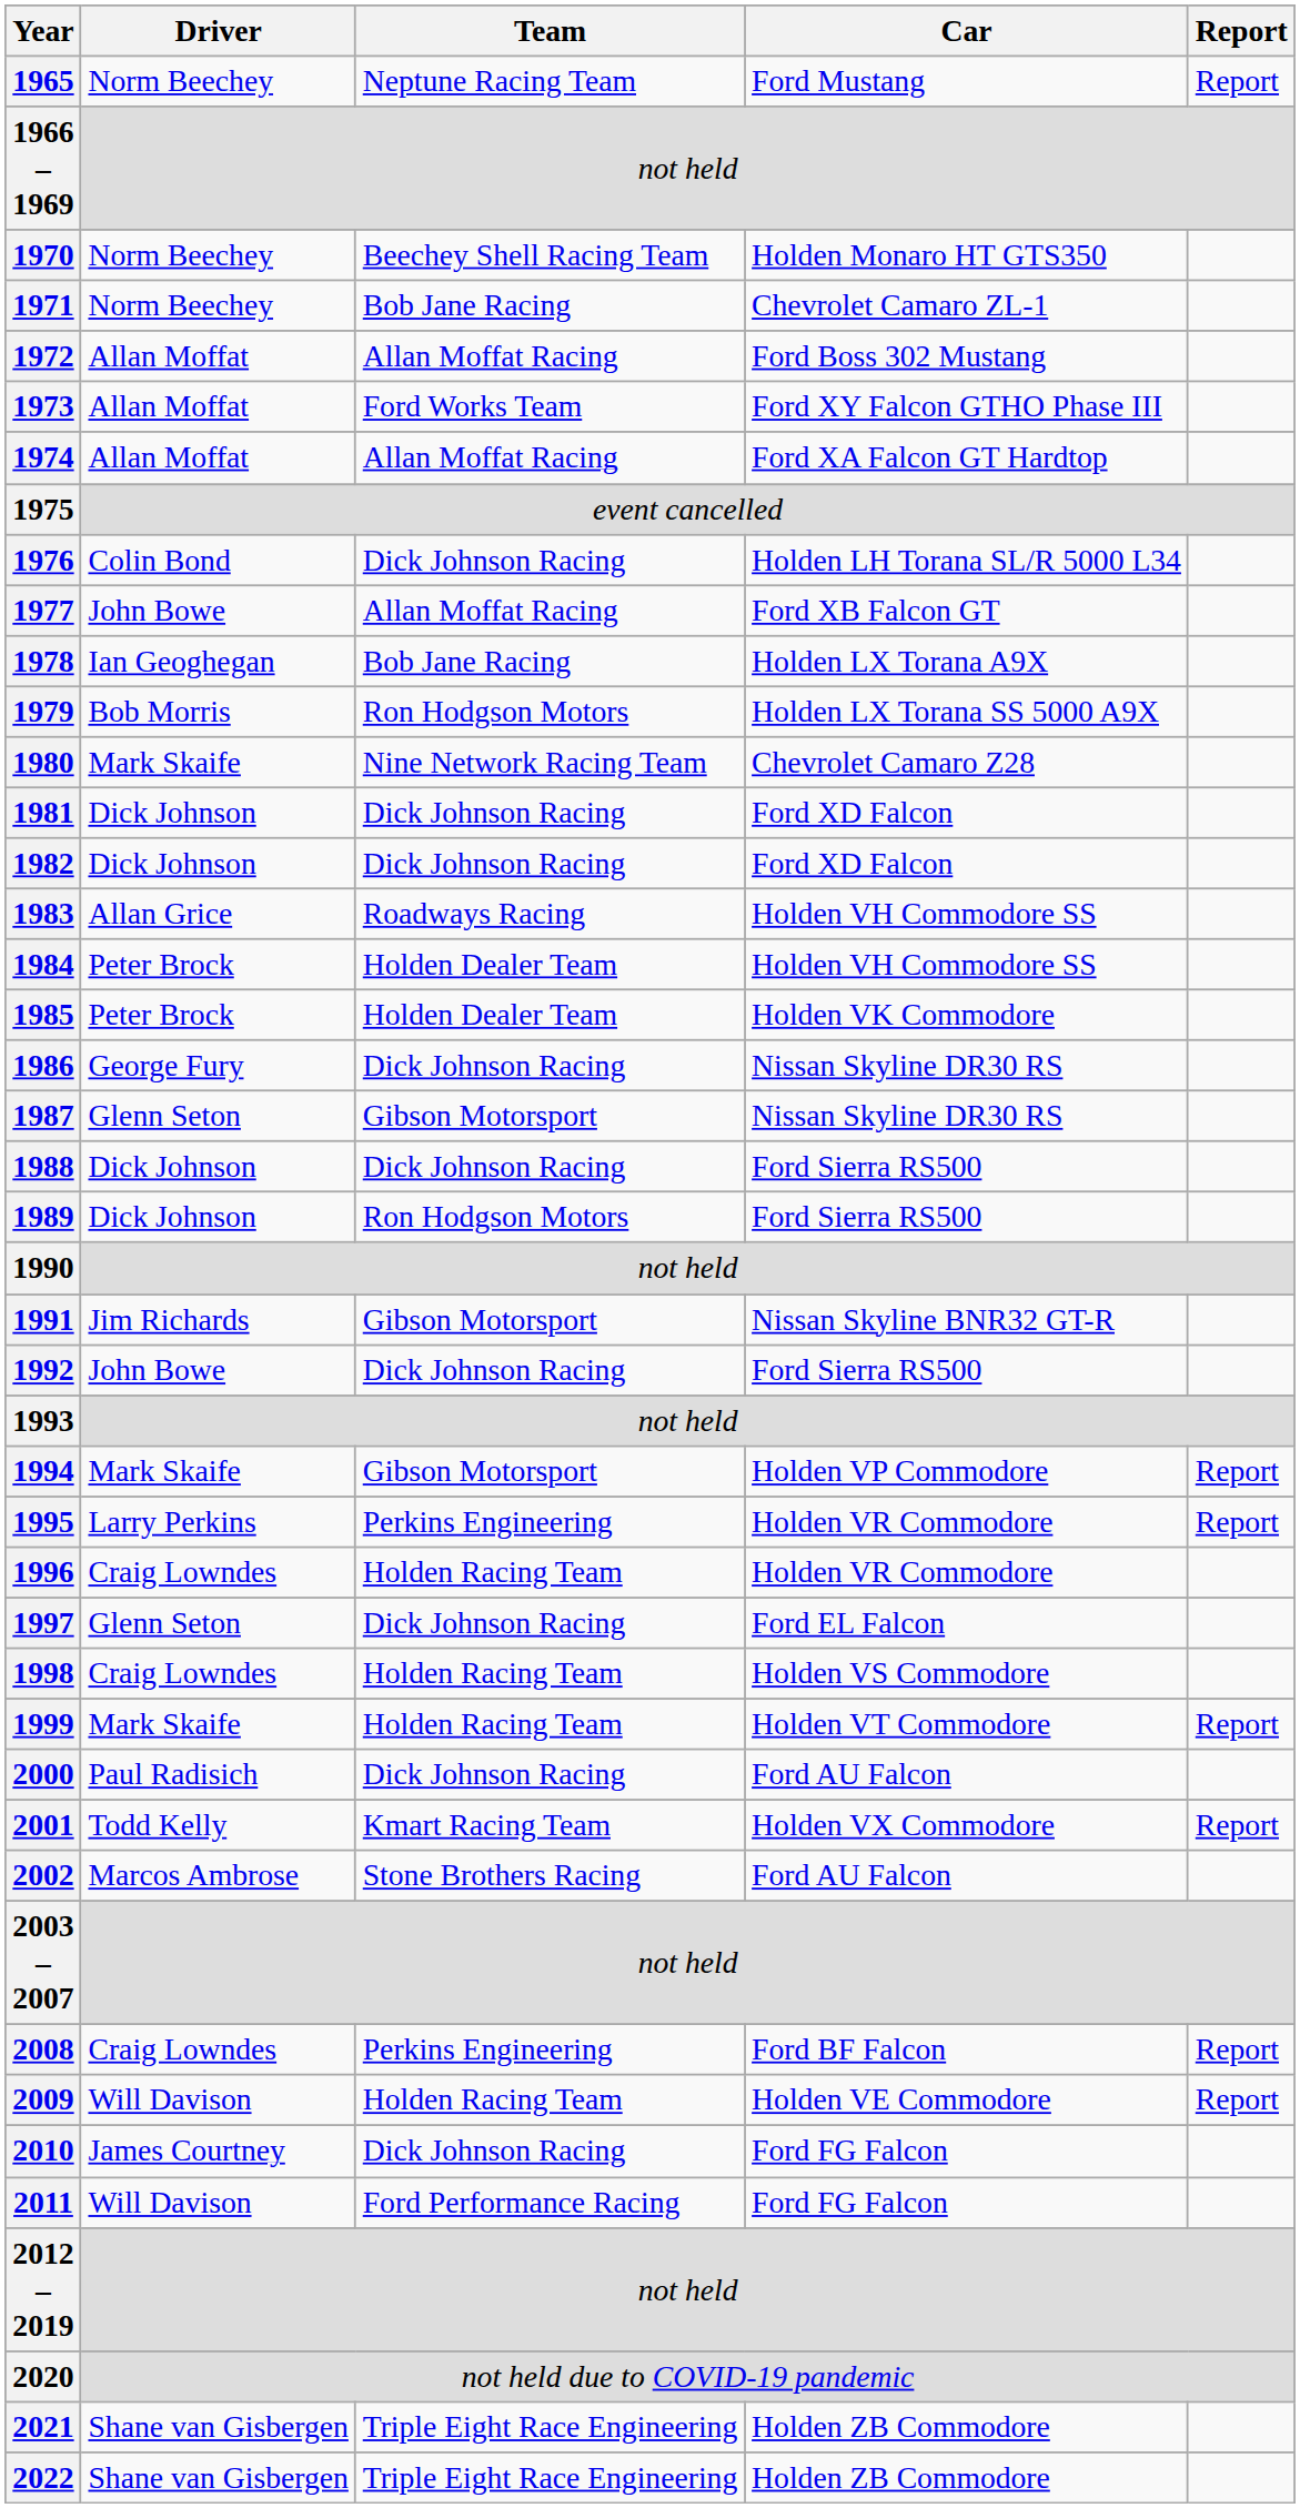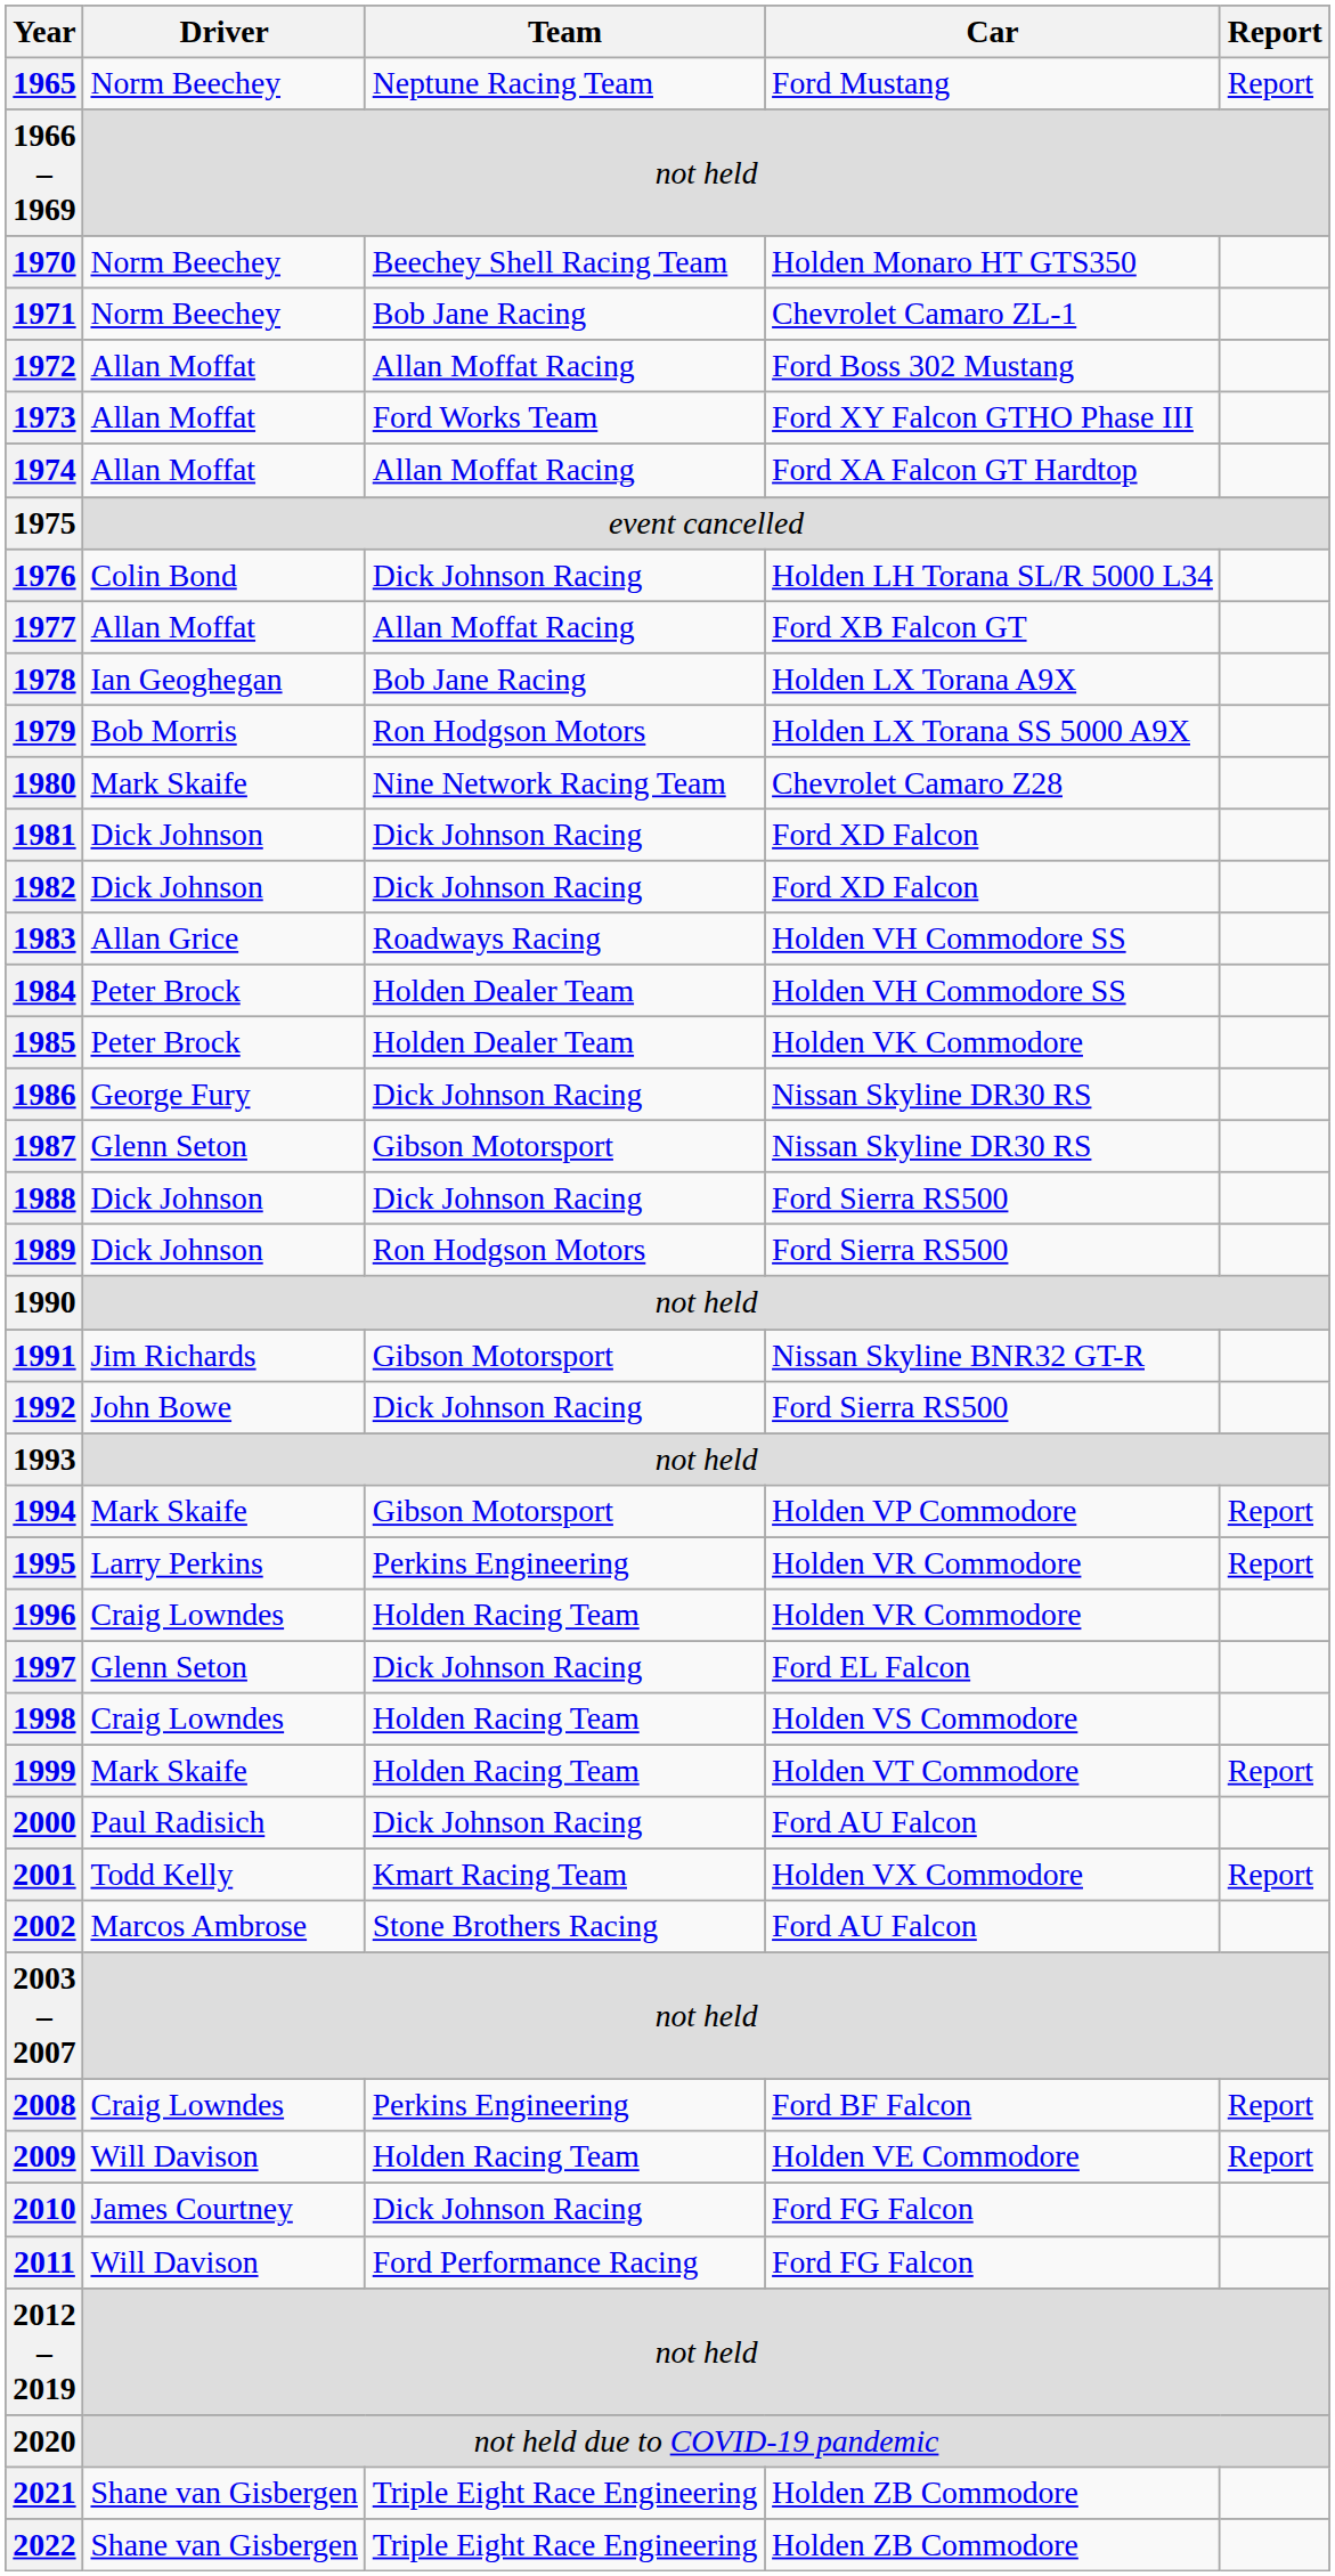 <table class="wikitable" style="font-size: 95%;">
 <tr>
 <th>Year</th>
 <th>Driver</th>
 <th>Team</th>
 <th>Car</th>
 <th>Report</th>
 </tr>
 <tr>
 <th><a href='#'>1965</a></th>
 <td> <a href='#'>Norm Beechey</a></td>
 <td><a href='#'>Neptune Racing Team</a></td>
 <td><a href='#'>Ford Mustang</a></td>
 <td><a href='#'>Report</a></td>
 </tr>
 <tr style="background: #dddddd">
 <th>1966<br>–<br>1969</th>
 <td align="center" colspan="4"><em>not held</em></td>
 </tr>
 <tr>
 <th><a href='#'>1970</a></th>
 <td> <a href='#'>Norm Beechey</a></td>
 <td><a href='#'>Beechey Shell Racing Team</a></td>
 <td><a href='#'>Holden Monaro HT GTS350</a></td>
 <td></td>
 </tr>
 <tr>
 <th><a href='#'>1971</a></th>
 <td> <a href='#'>Norm Beechey</a></td>
 <td><a href='#'>Bob Jane Racing</a></td>
 <td><a href='#'>Chevrolet Camaro ZL-1</a></td>
 <td></td>
 </tr>
 <tr>
 <th><a href='#'>1972</a></th>
 <td> <a href='#'>Allan Moffat</a></td>
 <td><a href='#'>Allan Moffat Racing</a></td>
 <td><a href='#'>Ford Boss 302 Mustang</a></td>
 <td></td>
 </tr>
 <tr>
 <th><a href='#'>1973</a></th>
 <td> <a href='#'>Allan Moffat</a></td>
 <td><a href='#'>Ford Works Team</a></td>
 <td><a href='#'>Ford XY Falcon GTHO Phase III</a></td>
 <td></td>
 </tr>
 <tr>
 <th><a href='#'>1974</a></th>
 <td> <a href='#'>Allan Moffat</a></td>
 <td><a href='#'>Allan Moffat Racing</a></td>
 <td><a href='#'>Ford XA Falcon GT Hardtop</a></td>
 <td></td>
 </tr>
 <tr style="background: #dddddd">
 <th>1975</th>
 <td align="center" colspan="4"><em>event cancelled</em></td>
 </tr>
 <tr>
 <th><a href='#'>1976</a></th>
 <td> <a href='#'>Colin Bond</a></td>
 <td><a href='#'>Dick Johnson Racing</a></td>
 <td><a href='#'>Holden LH Torana SL/R 5000 L34</a></td>
 <td></td>
 </tr>
 <tr>
 <th><a href='#'>1977</a></th>
-<td> <a href='#'>John Bowe</a></td>
+<td> <a href='#'>Allan Moffat</a></td>
 <td><a href='#'>Allan Moffat Racing</a></td>
 <td><a href='#'>Ford XB Falcon GT</a></td>
 <td></td>
 </tr>
 <tr>
 <th><a href='#'>1978</a></th>
 <td> <a href='#'>Ian Geoghegan</a></td>
 <td><a href='#'>Bob Jane Racing</a></td>
 <td><a href='#'>Holden LX Torana A9X</a></td>
 <td></td>
 </tr>
 <tr>
 <th><a href='#'>1979</a></th>
 <td> <a href='#'>Bob Morris</a></td>
 <td><a href='#'>Ron Hodgson Motors</a></td>
 <td><a href='#'>Holden LX Torana SS 5000 A9X</a></td>
 <td></td>
 </tr>
 <tr>
 <th><a href='#'>1980</a></th>
 <td> <a href='#'>Mark Skaife</a></td>
 <td><a href='#'>Nine Network Racing Team</a></td>
 <td><a href='#'>Chevrolet Camaro Z28</a></td>
 <td></td>
 </tr>
 <tr>
 <th><a href='#'>1981</a></th>
 <td> <a href='#'>Dick Johnson</a></td>
 <td><a href='#'>Dick Johnson Racing</a></td>
 <td><a href='#'>Ford XD Falcon</a></td>
 <td></td>
 </tr>
 <tr>
 <th><a href='#'>1982</a></th>
 <td> <a href='#'>Dick Johnson</a></td>
 <td><a href='#'>Dick Johnson Racing</a></td>
 <td><a href='#'>Ford XD Falcon</a></td>
 <td></td>
 </tr>
 <tr>
 <th><a href='#'>1983</a></th>
 <td> <a href='#'>Allan Grice</a></td>
 <td><a href='#'>Roadways Racing</a></td>
 <td><a href='#'>Holden VH Commodore SS</a></td>
 <td></td>
 </tr>
 <tr>
 <th><a href='#'>1984</a></th>
 <td> <a href='#'>Peter Brock</a></td>
 <td><a href='#'>Holden Dealer Team</a></td>
 <td><a href='#'>Holden VH Commodore SS</a></td>
 <td></td>
 </tr>
 <tr>
 <th><a href='#'>1985</a></th>
 <td> <a href='#'>Peter Brock</a></td>
 <td><a href='#'>Holden Dealer Team</a></td>
 <td><a href='#'>Holden VK Commodore</a></td>
 <td></td>
 </tr>
 <tr>
 <th><a href='#'>1986</a></th>
 <td> <a href='#'>George Fury</a></td>
 <td><a href='#'>Dick Johnson Racing</a></td>
 <td><a href='#'>Nissan Skyline DR30 RS</a></td>
 <td></td>
 </tr>
 <tr>
 <th><a href='#'>1987</a></th>
 <td> <a href='#'>Glenn Seton</a></td>
 <td><a href='#'>Gibson Motorsport</a></td>
 <td><a href='#'>Nissan Skyline DR30 RS</a></td>
 <td></td>
 </tr>
 <tr>
 <th><a href='#'>1988</a></th>
 <td> <a href='#'>Dick Johnson</a></td>
 <td><a href='#'>Dick Johnson Racing</a></td>
 <td><a href='#'>Ford Sierra RS500</a></td>
 <td></td>
 </tr>
 <tr>
 <th><a href='#'>1989</a></th>
 <td> <a href='#'>Dick Johnson</a></td>
 <td><a href='#'>Ron Hodgson Motors</a></td>
 <td><a href='#'>Ford Sierra RS500</a></td>
 <td></td>
 </tr>
 <tr style="background: #dddddd">
 <th>1990</th>
 <td align="center" colspan="4"><em>not held</em></td>
 </tr>
 <tr>
 <th><a href='#'>1991</a></th>
 <td> <a href='#'>Jim Richards</a></td>
 <td><a href='#'>Gibson Motorsport</a></td>
 <td><a href='#'>Nissan Skyline BNR32 GT-R</a></td>
 <td></td>
 </tr>
 <tr>
 <th><a href='#'>1992</a></th>
 <td> <a href='#'>John Bowe</a></td>
 <td><a href='#'>Dick Johnson Racing</a></td>
 <td><a href='#'>Ford Sierra RS500</a></td>
 <td></td>
 </tr>
 <tr style="background: #dddddd">
 <th>1993</th>
 <td align="center" colspan="4"><em>not held</em></td>
 </tr>
 <tr>
 <th><a href='#'>1994</a></th>
 <td> <a href='#'>Mark Skaife</a></td>
 <td><a href='#'>Gibson Motorsport</a></td>
 <td><a href='#'>Holden VP Commodore</a></td>
 <td><a href='#'>Report</a></td>
 </tr>
 <tr>
 <th><a href='#'>1995</a></th>
 <td> <a href='#'>Larry Perkins</a></td>
 <td><a href='#'>Perkins Engineering</a></td>
 <td><a href='#'>Holden VR Commodore</a></td>
 <td><a href='#'>Report</a></td>
 </tr>
 <tr>
 <th><a href='#'>1996</a></th>
 <td> <a href='#'>Craig Lowndes</a></td>
 <td><a href='#'>Holden Racing Team</a></td>
 <td><a href='#'>Holden VR Commodore</a></td>
 <td></td>
 </tr>
 <tr>
 <th><a href='#'>1997</a></th>
 <td> <a href='#'>Glenn Seton</a></td>
 <td><a href='#'>Dick Johnson Racing</a></td>
 <td><a href='#'>Ford EL Falcon</a></td>
 <td></td>
 </tr>
 <tr>
 <th><a href='#'>1998</a></th>
 <td> <a href='#'>Craig Lowndes</a></td>
 <td><a href='#'>Holden Racing Team</a></td>
 <td><a href='#'>Holden VS Commodore</a></td>
 <td></td>
 </tr>
 <tr>
 <th><a href='#'>1999</a></th>
 <td> <a href='#'>Mark Skaife</a></td>
 <td><a href='#'>Holden Racing Team</a></td>
 <td><a href='#'>Holden VT Commodore</a></td>
 <td><a href='#'>Report</a></td>
 </tr>
 <tr>
 <th><a href='#'>2000</a></th>
 <td> <a href='#'>Paul Radisich</a></td>
 <td><a href='#'>Dick Johnson Racing</a></td>
 <td><a href='#'>Ford AU Falcon</a></td>
 <td></td>
 </tr>
 <tr>
 <th><a href='#'>2001</a></th>
 <td> <a href='#'>Todd Kelly</a></td>
 <td><a href='#'>Kmart Racing Team</a></td>
 <td><a href='#'>Holden VX Commodore</a></td>
 <td><a href='#'>Report</a></td>
 </tr>
 <tr>
 <th><a href='#'>2002</a></th>
 <td> <a href='#'>Marcos Ambrose</a></td>
 <td><a href='#'>Stone Brothers Racing</a></td>
 <td><a href='#'>Ford AU Falcon</a></td>
 <td></td>
 </tr>
 <tr style="background: #dddddd">
 <th>2003<br>–<br>2007</th>
 <td align="center" colspan="4"><em>not held</em> </td>
 </tr>
 <tr>
 <th><a href='#'>2008</a></th>
 <td> <a href='#'>Craig Lowndes</a></td>
 <td><a href='#'>Perkins Engineering</a></td>
 <td><a href='#'>Ford BF Falcon</a></td>
 <td><a href='#'>Report</a></td>
 </tr>
 <tr>
 <th><a href='#'>2009</a></th>
 <td> <a href='#'>Will Davison</a></td>
 <td><a href='#'>Holden Racing Team</a></td>
 <td><a href='#'>Holden VE Commodore</a></td>
 <td><a href='#'>Report</a></td>
 </tr>
 <tr>
 <th><a href='#'>2010</a></th>
 <td> <a href='#'>James Courtney</a></td>
 <td><a href='#'>Dick Johnson Racing</a></td>
 <td><a href='#'>Ford FG Falcon</a></td>
 <td></td>
 </tr>
 <tr>
 <th><a href='#'>2011</a></th>
 <td> <a href='#'>Will Davison</a></td>
 <td><a href='#'>Ford Performance Racing</a></td>
 <td><a href='#'>Ford FG Falcon</a></td>
 <td></td>
 </tr>
 <tr style="background: #dddddd">
 <th>2012<br>–<br>2019</th>
 <td align="center" colspan="4"><em>not held</em> </td>
 </tr>
 <tr style="background: #dddddd">
 <th>2020</th>
 <td align="center" colspan="4"><em>not held due to <a href='#'>COVID-19 pandemic</a></em></td>
 </tr>
 <tr>
 <th><a href='#'>2021</a></th>
 <td> <a href='#'>Shane van Gisbergen</a></td>
 <td><a href='#'>Triple Eight Race Engineering</a></td>
 <td><a href='#'>Holden ZB Commodore</a></td>
 <td></td>
 </tr>
 <tr>
 <th><a href='#'>2022</a></th>
 <td> <a href='#'>Shane van Gisbergen</a></td>
 <td><a href='#'>Triple Eight Race Engineering</a></td>
 <td><a href='#'>Holden ZB Commodore</a></td>
 <td></td>
 </tr>
 </table>
